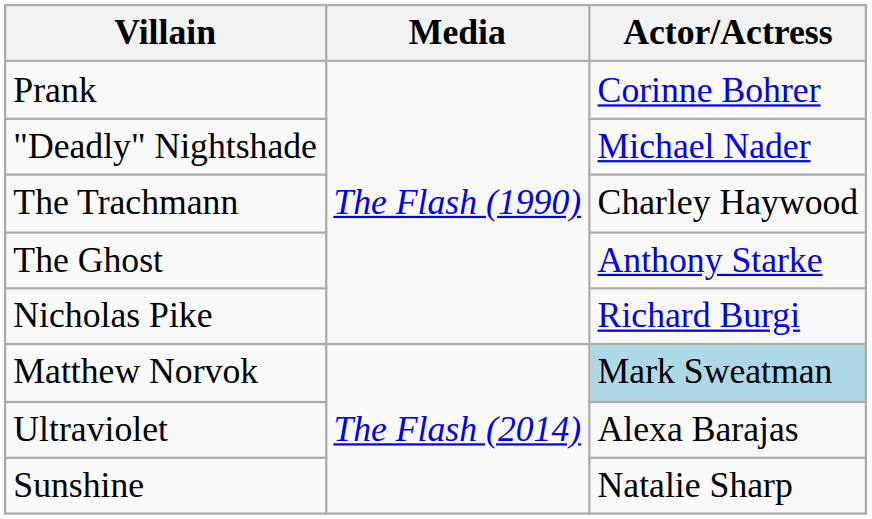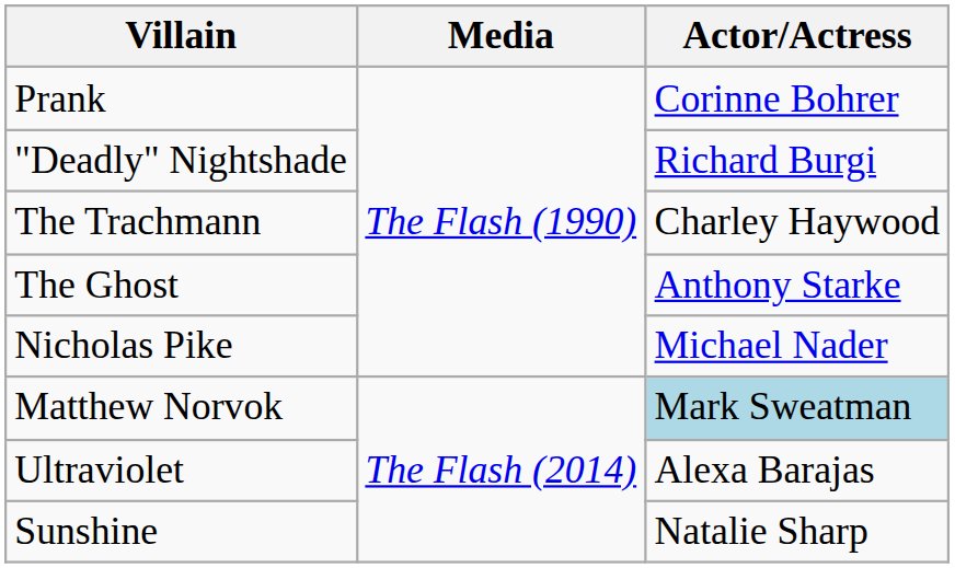 <table class="wikitable">
 <tr>
 <th>Villain</th>
 <th>Media</th>
 <th>Actor/Actress</th>
 </tr>
 <tr>
 <td>Prank</td>
 <td rowspan="5"><em><a href='#'>The Flash (1990)</a></em></td>
 <td><a href='#'>Corinne Bohrer</a></td>
 </tr>
 <tr>
 <td>"Deadly" Nightshade</td>
-<td><a href='#'>Michael Nader</a></td>
+<td><a href='#'>Richard Burgi</a></td>
 </tr>
 <tr>
 <td>The Trachmann</td>
 <td>Charley Haywood</td>
 </tr>
 <tr>
 <td>The Ghost</td>
 <td><a href='#'>Anthony Starke</a></td>
 </tr>
 <tr>
 <td>Nicholas Pike</td>
-<td><a href='#'>Richard Burgi</a></td>
+<td><a href='#'>Michael Nader</a></td>
 </tr>
 <tr>
 <td>Matthew Norvok</td>
 <td rowspan="3"><em><a href='#'>The Flash (2014)</a></em></td>
 <td style="background: lightblue;">Mark Sweatman</td>
 </tr>
 <tr>
 <td>Ultraviolet</td>
 <td>Alexa Barajas</td>
 </tr>
 <tr>
 <td>Sunshine</td>
 <td>Natalie Sharp</td>
 </tr>
 </table>
